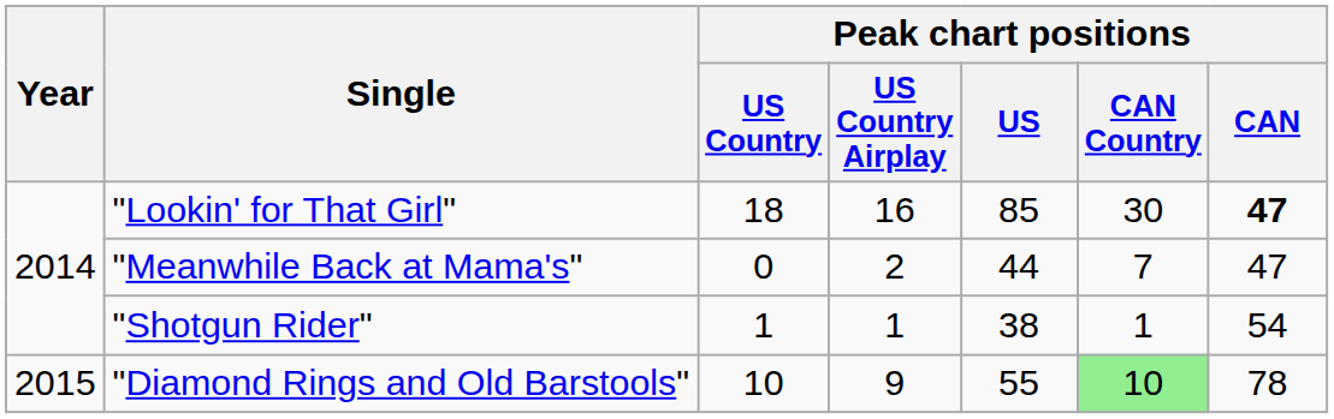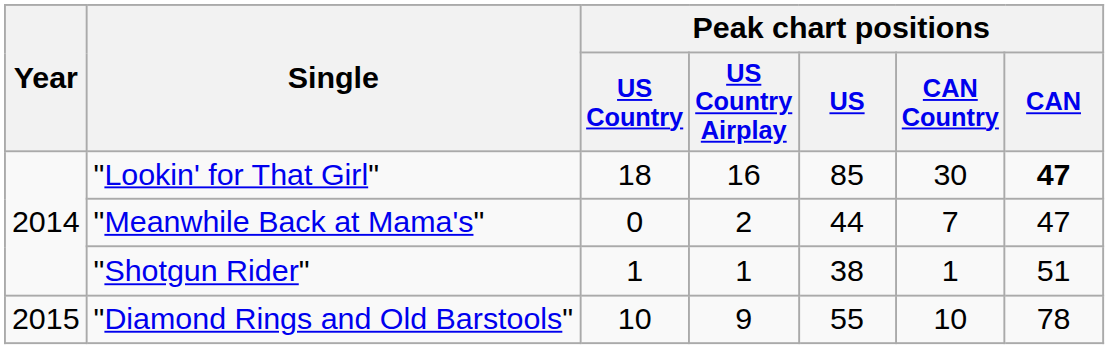 <table class="wikitable" style="text-align:center;">
 <tr>
 <th rowspan="2">Year</th>
 <th rowspan="2">Single</th>
 <th colspan="5">Peak chart positions</th>
 </tr>
 <tr style="font-size:smaller;">
 <th width="45"><a href='#'>US Country</a></th>
 <th width="45"><a href='#'>US Country Airplay</a></th>
 <th width="45"><a href='#'>US</a></th>
 <th width="45"><a href='#'>CAN Country</a></th>
 <th width="45"><a href='#'>CAN</a></th>
 </tr>
 <tr>
 <td rowspan="3">2014</td>
 <td align="left">"<a href='#'>Lookin' for That Girl</a>"</td>
 <td>18</td>
 <td>16</td>
 <td>85</td>
 <td>30</td>
 <td><strong>47</strong></td>
 </tr>
 <tr>
 <td align="left">"<a href='#'>Meanwhile Back at Mama's</a>"</td>
 <td>0</td>
 <td>2</td>
 <td>44</td>
 <td>7</td>
 <td>47</td>
 </tr>
 <tr>
 <td align="left">"<a href='#'>Shotgun Rider</a>"</td>
 <td>1</td>
 <td>1</td>
 <td>38</td>
 <td>1</td>
-<td>54</td>
+<td>51</td>
 </tr>
 <tr>
 <td rowspan="1">2015</td>
 <td align="left">"<a href='#'>Diamond Rings and Old Barstools</a>"</td>
 <td>10</td>
 <td>9</td>
 <td>55</td>
-<td style="background: lightgreen;">10</td>
+<td>10</td>
 <td>78</td>
 </tr>
 </table>
